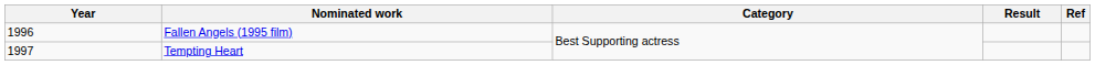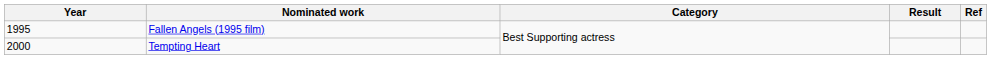 <table class="wikitable"  width="94%">
 <tr>
 <th width="12%">Year</th>
 <th width="30%">Nominated work</th>
 <th width="33%">Category</th>
 <th width="6%">Result</th>
 <th width="2%">Ref</th>
 </tr>
 <tr>
-<td>1996</td>
+<td>1995</td>
 <td><a href='#'>Fallen Angels (1995 film)</a></td>
 <td rowspan=2>Best Supporting actress</td>
 <td></td>
 <td></td>
 </tr>
 <tr>
-<td>1997</td>
+<td>2000</td>
 <td><a href='#'>Tempting Heart</a></td>
 <td></td>
 <td></td>
 </tr>
 </table>
